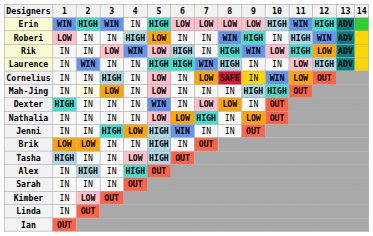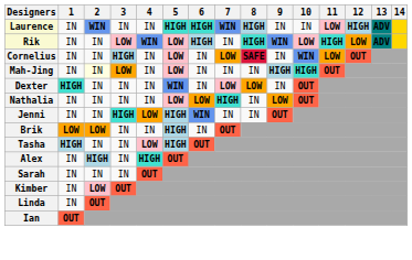 <table class="wikitable" style="text-align:center">
 <tr>
 <th>Designers</th>
 <th>1</th>
 <th>2</th>
 <th>3</th>
 <th>4</th>
 <th>5</th>
 <th>6</th>
 <th>7</th>
 <th>8</th>
 <th>9</th>
 <th>10</th>
 <th>11</th>
 <th>12</th>
 <th>13</th>
 <th>14</th>
 </tr>
 <tr>
-<th style="background:#FAFAD2;">Erin</th>
+<th style="background:#FAFAD2;">Laurence</th>
+<td>IN</td>
 <td style="background:cornflowerblue;"><strong>WIN</strong></td>
+<td>IN</td>
+<td>IN</td>
+<td style="background:turquoise;"><strong>HIGH</strong></td>
 <td style="background:turquoise;"><strong>HIGH</strong></td>
 <td style="background:cornflowerblue;"><strong>WIN</strong></td>
-<td>IN</td>
-<td style="background:turquoise;"><strong>HIGH</strong></td>
-<td style="background:pink;"><strong>LOW</strong></td>
-<td style="background:pink;"><strong>LOW</strong></td>
-<td style="background:pink;"><strong>LOW</strong></td>
-<td style="background:pink;"><strong>LOW</strong></td>
 <td style="background:lightblue;"><strong>HIGH</strong></td>
-<td style="background:cornflowerblue;"><strong>WIN</strong></td>
-<td style="background:turquoise;"><strong>HIGH</strong></td>
-<td style="background:teal;"><strong>ADV</strong></td>
-<td style="background:Limegreen;"></td>
-</tr>
-<tr>
-<th style="background:#FAFAD2;">Roberi</th>
-<td style="background:pink;"><strong>LOW</strong></td>
 <td>IN</td>
 <td>IN</td>
+<td style="background:pink;"><strong> LOW </strong></td>
 <td style="background:lightblue;"><strong>HIGH</strong></td>
-<td style="background:orange;"><strong>LOW</strong></td>
-<td>IN</td>
-<td>IN</td>
-<td style="background:cornflowerblue;"><strong>WIN</strong></td>
-<td style="background:turquoise;"><strong>HIGH</strong></td>
-<td>IN</td>
-<td style="background:lightblue;"><strong>HIGH</strong></td>
-<td style="background:cornflowerblue;"><strong>WIN</strong></td>
 <td style="background:teal;"><strong>ADV</strong></td>
 <td style="background:gold;"></td>
 </tr>
 <tr>
 <th style="background:#FAFAD2;">Rik</th>
 <td>IN</td>
 <td>IN</td>
 <td style="background:pink;"><strong>LOW</strong></td>
 <td style="background:cornflowerblue;"><strong>WIN</strong></td>
 <td style="background:pink;"><strong>LOW</strong></td>
 <td style="background:lightblue;"><strong>HIGH</strong></td>
 <td>IN</td>
 <td style="background:turquoise;"><strong>HIGH</strong></td>
 <td style="background:cornflowerblue;"><strong>WIN</strong></td>
 <td style="background:pink;"><strong>LOW</strong></td>
 <td style="background:turquoise;"><strong>HIGH</strong></td>
 <td style="background:orange;"><strong>LOW</strong></td>
 <td style="background:teal;"><strong>ADV</strong></td>
 <td style="background:gold;"></td>
 </tr>
 <tr>
-<th style="background:#FAFAD2;">Laurence</th>
-<td>IN</td>
-<td style="background:cornflowerblue;"><strong>WIN</strong></td>
-<td>IN</td>
-<td>IN</td>
-<td style="background:turquoise;"><strong>HIGH</strong></td>
-<td style="background:turquoise;"><strong>HIGH</strong></td>
-<td style="background:cornflowerblue;"><strong>WIN</strong></td>
-<td style="background:lightblue;"><strong>HIGH</strong></td>
-<td>IN</td>
-<td>IN</td>
-<td style="background:pink;"><strong> LOW </strong></td>
-<td style="background:lightblue;"><strong>HIGH</strong></td>
-<td style="background:teal;"><strong>ADV</strong></td>
-<td style="background:gold;"></td>
-</tr>
-<tr>
 <th>Cornelius</th>
 <td>IN</td>
 <td>IN</td>
 <td style="background:lightblue;"><strong>HIGH</strong></td>
 <td>IN</td>
 <td style="background:pink;"><strong>LOW</strong></td>
 <td>IN</td>
 <td style="background:orange;"><strong>LOW</strong></td>
 <td style="background:crimson;"><strong>SAFE</strong></td>
-<td style="background: gold;">IN</td>
+<td>IN</td>
 <td style="background:cornflowerblue;"><strong>WIN</strong></td>
 <td style="background:orange;"><strong>LOW</strong></td>
 <td style="background:tomato;"><strong>OUT</strong></td>
 <td style="background:darkgray;" colspan="2"></td>
 </tr>
 <tr>
 <th>Mah-Jing</th>
 <td>IN</td>
 <td style="background: lightyellow;">IN</td>
 <td style="background:orange;"><strong>LOW</strong></td>
 <td>IN</td>
 <td style="background:pink;"><strong>LOW</strong></td>
 <td>IN</td>
 <td>IN</td>
 <td>IN</td>
 <td style="background:lightblue;"><strong>HIGH</strong></td>
 <td style="background:turquoise;"><strong>HIGH</strong></td>
 <td style="background:tomato;"><strong>OUT</strong></td>
 <td style="background:darkgray;" colspan="3"></td>
 </tr>
 <tr>
 <th>Dexter</th>
 <td style="background:turquoise;"><strong>HIGH</strong></td>
 <td>IN</td>
 <td>IN</td>
 <td>IN</td>
 <td style="background:cornflowerblue;"><strong>WIN</strong></td>
 <td>IN</td>
 <td style="background:pink;"><strong>LOW</strong></td>
 <td style="background:orange;"><strong>LOW</strong></td>
 <td>IN</td>
 <td style="background:tomato;"><strong>OUT</strong></td>
 <td style="background:darkgray;" colspan="4"></td>
 </tr>
 <tr>
 <th>Nathalia</th>
 <td>IN</td>
 <td>IN</td>
 <td>IN</td>
 <td>IN</td>
 <td style="background:pink;"><strong>LOW</strong></td>
 <td style="background:orange;"><strong>LOW</strong></td>
 <td style="background:turquoise;"><strong>HIGH</strong></td>
 <td>IN</td>
 <td style="background:orange;"><strong>LOW</strong></td>
 <td style="background:tomato;"><strong>OUT</strong></td>
 <td style="background:darkgray;" colspan="4"></td>
 </tr>
 <tr>
 <th>Jenni</th>
 <td>IN</td>
 <td>IN</td>
 <td style="background:turquoise;"><strong>HIGH</strong></td>
 <td style="background:orange;"><strong>LOW</strong></td>
 <td style="background:lightblue;"><strong>HIGH</strong></td>
 <td style="background:cornflowerblue;"><strong>WIN</strong></td>
 <td>IN</td>
 <td>IN</td>
 <td style="background:tomato;"><strong>OUT</strong></td>
 <td style="background:darkgray;" colspan="5"></td>
 </tr>
 <tr>
 <th>Brik</th>
 <td style="background:orange;"><strong>LOW</strong></td>
 <td style="background:orange;"><strong>LOW</strong></td>
 <td>IN</td>
 <td>IN</td>
 <td style="background:lightblue;"><strong>HIGH</strong></td>
 <td>IN</td>
 <td style="background:tomato;"><strong>OUT</strong></td>
 <td style="background:darkgray;" colspan="7"></td>
 </tr>
 <tr>
 <th>Tasha</th>
 <td style="background:lightblue;"><strong>HIGH</strong></td>
 <td>IN</td>
 <td>IN</td>
 <td style="background:pink;"><strong>LOW</strong></td>
 <td style="background:lightblue;"><strong>HIGH</strong></td>
 <td style="background:tomato;"><strong>OUT</strong></td>
 <td style="background:darkgray;" colspan="8"></td>
 </tr>
 <tr>
 <th>Alex</th>
 <td>IN</td>
 <td style="background:lightblue;"><strong>HIGH</strong></td>
 <td>IN</td>
 <td style="background:turquoise;"><strong>HIGH</strong></td>
 <td style="background:tomato;"><strong>OUT</strong></td>
 <td style="background:darkgray;" colspan="9"></td>
 </tr>
 <tr>
 <th>Sarah</th>
 <td>IN</td>
 <td>IN</td>
 <td>IN</td>
 <td style="background:tomato;"><strong>OUT</strong></td>
 <td style="background:darkgray;" colspan="10"></td>
 </tr>
 <tr>
 <th>Kimber</th>
 <td>IN</td>
 <td style="background:pink;"><strong>LOW</strong></td>
 <td style="background:tomato;"><strong>OUT</strong></td>
 <td style="background:darkgray;" colspan="11"></td>
 </tr>
 <tr>
 <th>Linda</th>
 <td>IN</td>
 <td style="background:tomato;"><strong>OUT</strong></td>
 <td style="background:darkgray;" colspan="12"></td>
 </tr>
 <tr>
 <th>Ian</th>
 <td style="background:tomato;"><strong>OUT</strong></td>
 <td style="background:darkgray;" colspan="13"></td>
 </tr>
 </table>
